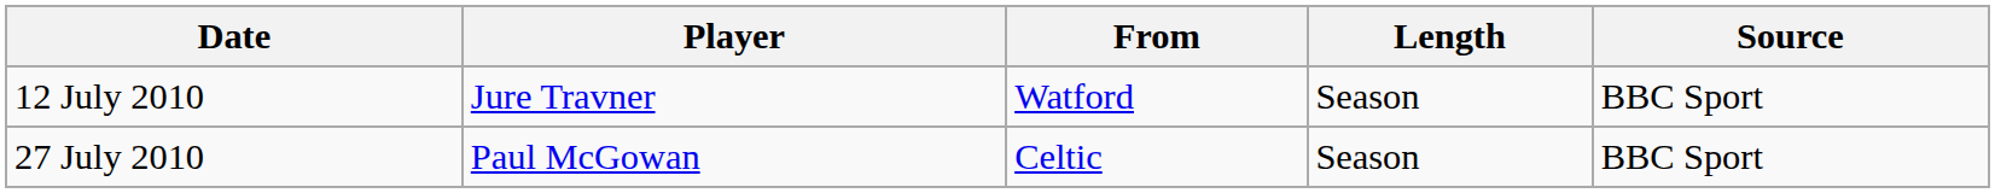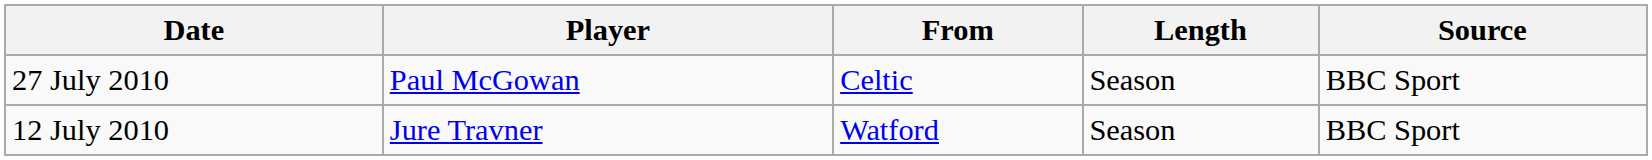 <table class="wikitable sortable" style="text-align:center; font-size:95%;width:65%; text-align:left">
 <tr>
 <th><strong>Date</strong></th>
 <th><strong>Player</strong></th>
 <th><strong>From</strong></th>
 <th><strong>Length</strong></th>
 <th><strong>Source</strong></th>
 </tr>
 <tr>
+<td>27 July 2010</td>
+<td><a href='#'>Paul McGowan</a></td>
+<td><a href='#'>Celtic</a></td>
+<td>Season</td>
+<td>BBC Sport</td>
+</tr>
+<tr>
 <td>12 July 2010</td>
 <td><a href='#'>Jure Travner</a></td>
 <td><a href='#'>Watford</a></td>
 <td>Season</td>
 <td>BBC Sport</td>
 </tr>
-<tr>
-<td>27 July 2010</td>
-<td><a href='#'>Paul McGowan</a></td>
-<td><a href='#'>Celtic</a></td>
-<td>Season</td>
-<td>BBC Sport</td>
-</tr>
 </table>
